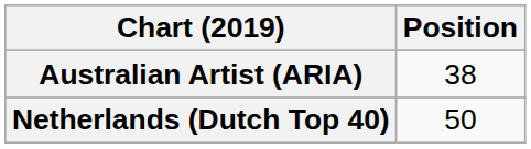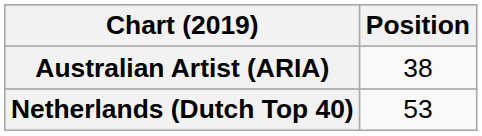 <table class="wikitable plainrowheaders" style="text-align:center">
 <tr>
 <th scope="col">Chart (2019)</th>
 <th scope="col">Position</th>
 </tr>
 <tr>
 <th scope="row">Australian Artist (ARIA)</th>
 <td>38</td>
 </tr>
 <tr>
 <th scope="row">Netherlands (Dutch Top 40)</th>
-<td>50</td>
+<td>53</td>
 </tr>
 </table>
